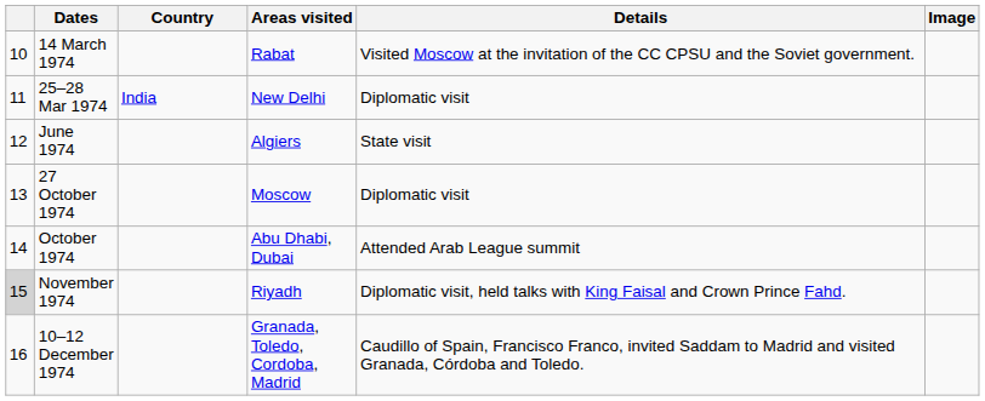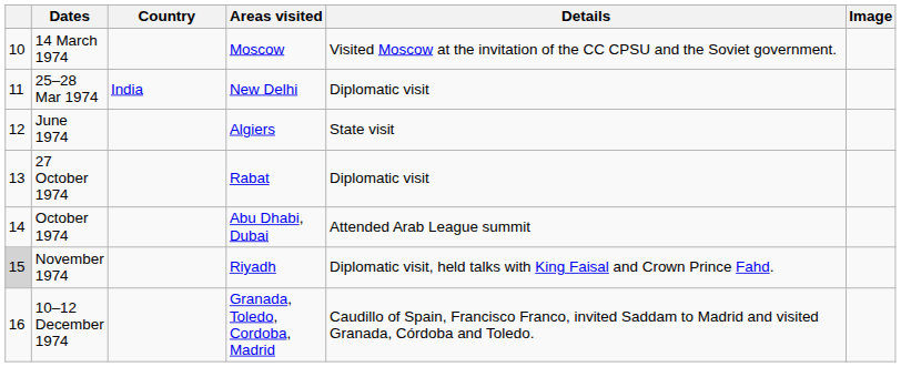 <table class="wikitable sortable" border="1" style="margin: 1em auto 1em auto">
 <tr>
 <th style="width: 3%;"></th>
 <th width="70">Dates</th>
 <th width="120">Country</th>
 <th width="100">Areas visited</th>
 <th width="550">Details</th>
 <th>Image</th>
 </tr>
 <tr>
 <td>10</td>
 <td>14 March 1974</td>
 <td></td>
-<td><a href='#'>Rabat</a></td>
+<td><a href='#'>Moscow</a></td>
 <td>Visited <a href='#'>Moscow</a> at the invitation of the CC CPSU and the Soviet government.</td>
 <td></td>
 </tr>
 <tr>
 <td>11</td>
 <td>25–28 Mar 1974</td>
 <td> <a href='#'>India</a></td>
 <td><a href='#'>New Delhi</a></td>
 <td>Diplomatic visit</td>
 <td></td>
 </tr>
 <tr>
 <td>12</td>
 <td>June 1974</td>
 <td></td>
 <td><a href='#'>Algiers</a></td>
 <td>State visit</td>
 <td></td>
 </tr>
 <tr>
 <td>13</td>
 <td>27 October 1974</td>
 <td></td>
-<td><a href='#'>Moscow</a></td>
+<td><a href='#'>Rabat</a></td>
 <td>Diplomatic visit</td>
 <td></td>
 </tr>
 <tr>
 <td>14</td>
 <td>October 1974</td>
 <td></td>
 <td><a href='#'>Abu Dhabi</a>, <a href='#'>Dubai</a></td>
 <td>Attended Arab League summit</td>
 <td></td>
 </tr>
 <tr>
 <td style="background: lightgrey;">15</td>
 <td>November 1974</td>
 <td></td>
 <td><a href='#'>Riyadh</a></td>
 <td>Diplomatic visit, held talks with <a href='#'>King Faisal</a> and Crown Prince <a href='#'>Fahd</a>.</td>
 <td></td>
 </tr>
 <tr>
 <td>16</td>
 <td>10–12 December 1974</td>
 <td></td>
 <td><a href='#'>Granada</a>, <a href='#'>Toledo</a>, <a href='#'>Cordoba</a>, <a href='#'>Madrid</a></td>
 <td>Caudillo of Spain, Francisco Franco, invited Saddam to Madrid and visited Granada, Córdoba and Toledo.</td>
 <td></td>
 </tr>
 </table>
